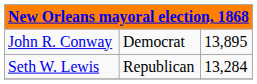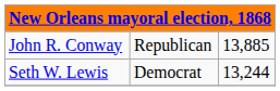 <table class="wikitable">
 <tr>
 <th colspan="7" style="background-color:#FF7F00;text-align:center;"><a href='#'>New Orleans mayoral election, 1868</a></th>
 </tr>
 <tr>
 <td><a href='#'>John R. Conway</a></td>
-<td>Democrat</td>
-<td>13,895</td>
+<td>Republican</td>
+<td>13,885</td>
 </tr>
 <tr>
 <td><a href='#'>Seth W. Lewis</a></td>
-<td>Republican</td>
-<td>13,284</td>
+<td>Democrat</td>
+<td>13,244</td>
 </tr>
 <tr>
 </tr>
 </table>
